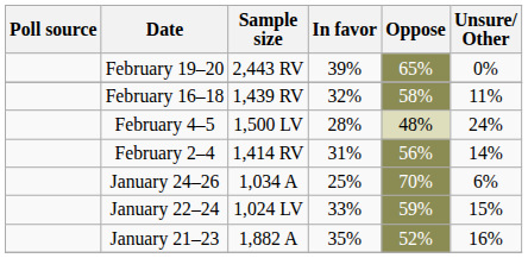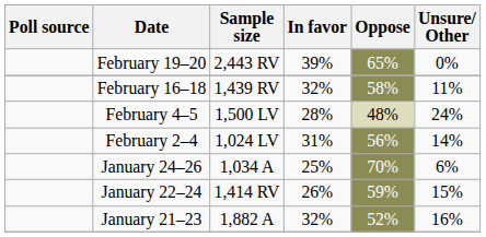 <table class="wikitable sortable collapsible" style="text-align:center;line-height:17px">
 <tr>
 <th>Poll source</th>
 <th>Date</th>
 <th>Sample<br>size</th>
 <th>In favor</th>
 <th>Oppose</th>
 <th>Unsure/<br>Other</th>
 </tr>
 <tr>
 <td></td>
 <td>February 19–20</td>
 <td>2,443 RV</td>
 <td>39%</td>
 <td style="background:#8B8B54; color: white">65%</td>
 <td>0%</td>
 </tr>
 <tr>
 </tr>
 <tr>
 <td></td>
 <td>February 16–18</td>
 <td>1,439 RV</td>
 <td>32%</td>
 <td style="background:#8B8B54; color: white">58%</td>
 <td>11%</td>
 </tr>
 <tr>
 <td></td>
 <td>February 4–5</td>
 <td>1,500 LV</td>
 <td>28%</td>
 <td style="background:#DEDEBD;">48%</td>
 <td>24%</td>
 </tr>
 <tr>
 <td></td>
 <td>February 2–4</td>
-<td>1,414 RV</td>
+<td>1,024 LV</td>
 <td>31%</td>
 <td style="background:#8B8B54; color: white">56%</td>
 <td>14%</td>
 </tr>
 <tr>
 <td></td>
 <td>January 24–26</td>
 <td>1,034 A</td>
 <td>25%</td>
 <td style="background:#8B8B54; color: white">70%</td>
 <td>6%</td>
 </tr>
 <tr>
 <td></td>
 <td>January 22–24</td>
-<td>1,024 LV</td>
-<td>33%</td>
+<td>1,414 RV</td>
+<td>26%</td>
 <td style="background:#8B8B54; color: white">59%</td>
 <td>15%</td>
 </tr>
 <tr>
 <td></td>
 <td>January 21–23</td>
 <td>1,882 A</td>
-<td>35%</td>
+<td>32%</td>
 <td style="background:#8B8B54; color: white">52%</td>
 <td>16%</td>
 </tr>
 <tr>
 </tr>
 </table>
